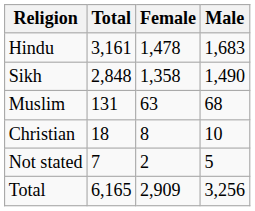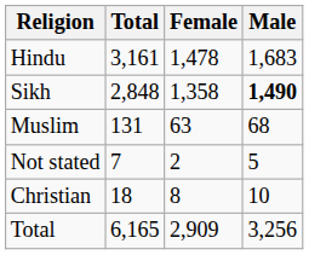 <table class="wikitable sortable">
 <tr>
 <th>Religion</th>
 <th>Total</th>
 <th>Female</th>
 <th>Male</th>
 </tr>
 <tr>
 <td>Hindu</td>
 <td>3,161</td>
 <td>1,478</td>
 <td>1,683</td>
 </tr>
 <tr>
 <td>Sikh</td>
 <td>2,848</td>
 <td>1,358</td>
-<td>1,490</td>
+<td><strong>1,490</strong></td>
 </tr>
 <tr>
 <td>Muslim</td>
 <td>131</td>
 <td>63</td>
 <td>68</td>
 </tr>
 <tr>
+<td>Not stated</td>
+<td>7</td>
+<td>2</td>
+<td>5</td>
+</tr>
+<tr>
 <td>Christian</td>
 <td>18</td>
 <td>8</td>
 <td>10</td>
-</tr>
-<tr>
-<td>Not stated</td>
-<td>7</td>
-<td>2</td>
-<td>5</td>
 </tr>
 <tr>
 <td>Total</td>
 <td>6,165</td>
 <td>2,909</td>
 <td>3,256</td>
 </tr>
 </table>
